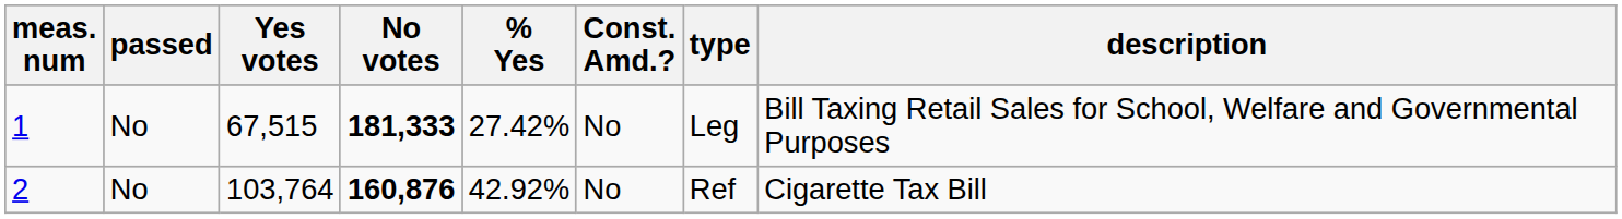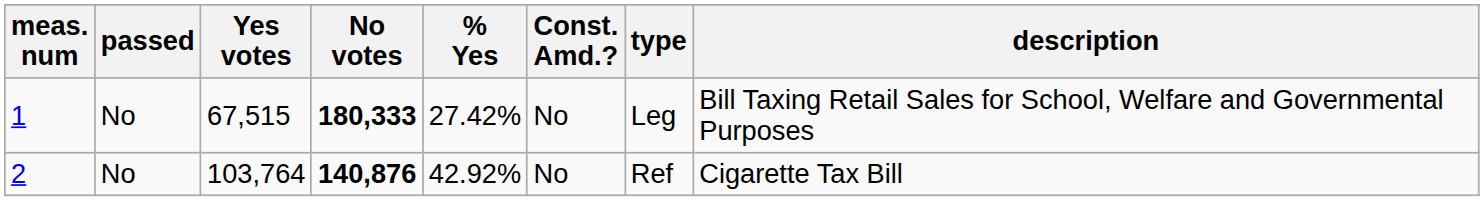 <table class="wikitable sortable">
 <tr>
 <th>meas.<br>num</th>
 <th>passed</th>
 <th>Yes<br>votes</th>
 <th>No<br>votes</th>
 <th>%<br>Yes</th>
 <th>Const.<br>Amd.?</th>
 <th>type</th>
 <th>description</th>
 </tr>
 <tr>
 <td><a href='#'>1</a></td>
 <td>No</td>
 <td>67,515</td>
-<td><strong>181,333</strong></td>
+<td><strong>180,333</strong></td>
 <td>27.42%</td>
 <td>No</td>
 <td>Leg</td>
 <td>Bill Taxing Retail Sales for School, Welfare and Governmental Purposes</td>
 </tr>
 <tr>
 <td><a href='#'>2</a></td>
 <td>No</td>
 <td>103,764</td>
-<td><strong>160,876</strong></td>
+<td><strong>140,876</strong></td>
 <td>42.92%</td>
 <td>No</td>
 <td>Ref</td>
 <td>Cigarette Tax Bill</td>
 </tr>
 </table>
